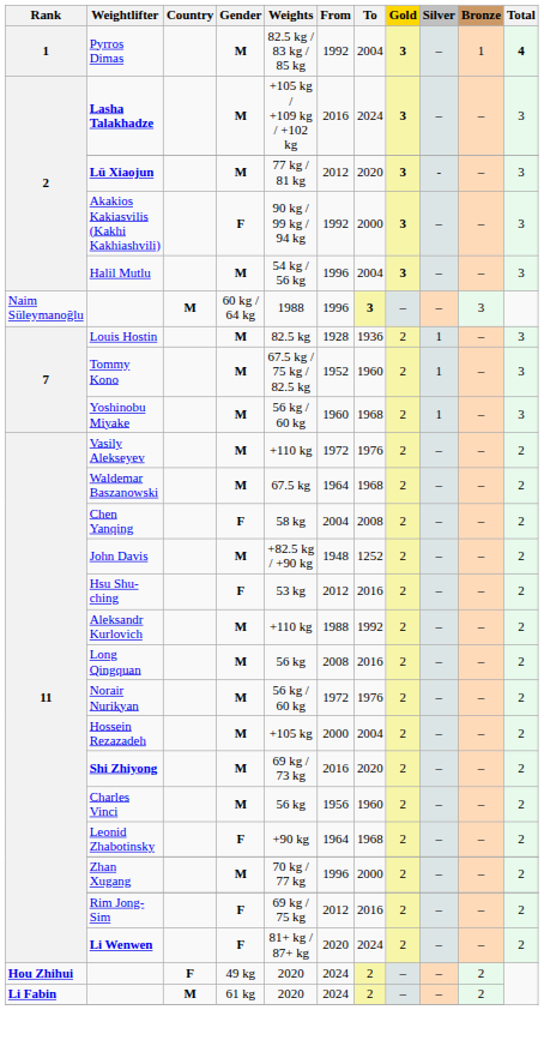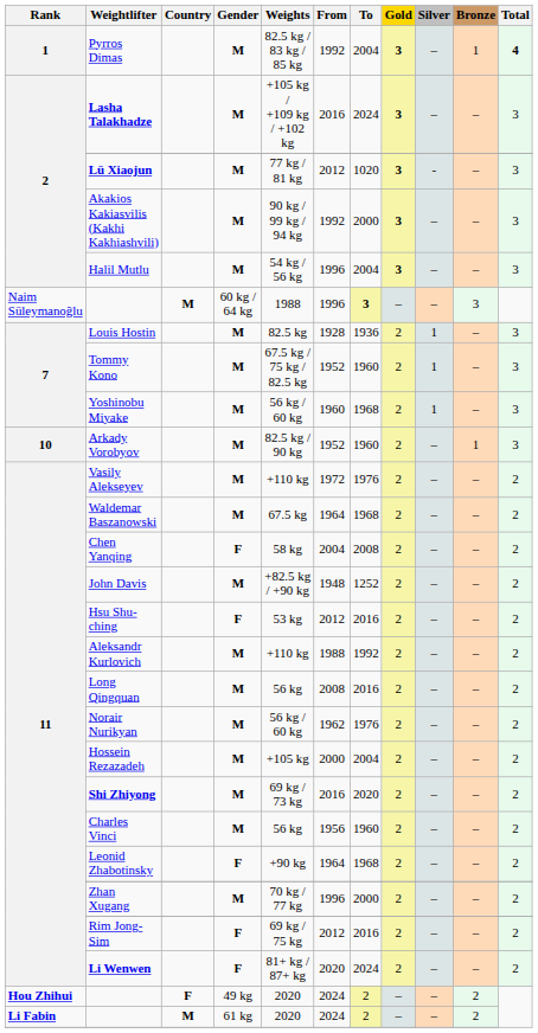 <table class="wikitable sortable sticky-header" width=95% style="text-align:center;">
 <tr style="background-color:#EDEDED;">
 <th scope="col" class="hintergrundfarbe5" style="width:1em">Rank</th>
 <th scope="col" class="hintergrundfarbe5">Weightlifter</th>
 <th scope="col" class="hintergrundfarbe5">Country</th>
 <th scope="col" class="hintergrundfarbe5">Gender</th>
 <th scope="col" class="hintergrundfarbe5">Weights</th>
 <th scope="col" class="hintergrundfarbe5">From</th>
 <th scope="col" class="hintergrundfarbe5">To</th>
 <th scope="col" style="background:    gold; width:6%">Gold</th>
 <th scope="col" style="background:  silver; width:6%">Silver</th>
 <th scope="col" style="background: #CC9966; width:6%">Bronze</th>
 <th scope="col" class="hintergrundfarbe5" style="width:6%">Total</th>
 </tr>
 <tr>
 <th scope="rowgroup">1</th>
 <td align="left"><a href='#'>Pyrros Dimas</a></td>
 <td align="left"></td>
 <td><strong>M</strong></td>
 <td>82.5 kg / 83 kg / 85 kg</td>
 <td>1992</td>
 <td>2004</td>
 <td bgcolor="#F7F6A8"><strong>3</strong></td>
 <td bgcolor="#DCE5E5">–</td>
 <td bgcolor="#FFDAB9">1</td>
 <td bgcolor="#E7FAEC"><strong>4</strong></td>
 </tr>
 <tr>
 <th scope="rowgroup" rowspan="5">2</th>
 <td align="left"><strong><a href='#'>Lasha Talakhadze</a></strong></td>
 <td align="left"></td>
 <td><strong>M</strong></td>
 <td>+105 kg / +109 kg / +102 kg</td>
 <td>2016</td>
 <td>2024</td>
 <td bgcolor="#F7F6A8"><strong>3</strong></td>
 <td bgcolor="#DCE5E5">–</td>
 <td bgcolor="#FFDAB9">–</td>
 <td bgcolor="#E7FAEC">3</td>
 </tr>
 <tr | bgcolor="#E7FAEC" | 3>
 </tr>
 <tr>
 <td align="left"><strong><a href='#'>Lü Xiaojun</a></strong></td>
 <td align="left"></td>
 <td><strong>M</strong></td>
 <td>77 kg / 81 kg</td>
 <td>2012</td>
-<td>2020</td>
+<td>1020</td>
 <td bgcolor="#F7F6A8"><strong>3</strong></td>
 <td bgcolor="#DCE5E5">-</td>
 <td bgcolor="#FFDAB9">–</td>
 <td bgcolor="#E7FAEC">3</td>
 </tr>
 <tr>
 <td align="left"><a href='#'>Akakios Kakiasvilis<br>(Kakhi Kakhiashvili)</a></td>
 <td align="left"><br></td>
-<td><strong>F</strong></td>
+<td><strong>M</strong></td>
 <td>90 kg / 99 kg / 94 kg</td>
 <td>1992</td>
 <td>2000</td>
 <td bgcolor="#F7F6A8"><strong>3</strong></td>
 <td bgcolor="#DCE5E5">–</td>
 <td bgcolor="#FFDAB9">–</td>
 <td bgcolor="#E7FAEC">3</td>
 </tr>
 <tr>
 <td align="left"><a href='#'>Halil Mutlu</a></td>
 <td align="left"></td>
 <td><strong>M</strong></td>
 <td>54 kg / 56 kg</td>
 <td>1996</td>
 <td>2004</td>
 <td bgcolor="#F7F6A8"><strong>3</strong></td>
 <td bgcolor="#DCE5E5">–</td>
 <td bgcolor="#FFDAB9">–</td>
 <td bgcolor="#E7FAEC">3</td>
 </tr>
 <tr>
 <td align="left"><a href='#'>Naim Süleymanoğlu</a></td>
 <td align="left"></td>
 <td><strong>M</strong></td>
 <td>60 kg / 64 kg</td>
 <td>1988</td>
 <td>1996</td>
 <td bgcolor="#F7F6A8"><strong>3</strong></td>
 <td bgcolor="#DCE5E5">–</td>
 <td bgcolor="#FFDAB9">–</td>
 <td bgcolor="#E7FAEC">3</td>
 </tr>
 <tr>
 <th scope="rowgroup" rowspan="3">7</th>
 <td align="left"><a href='#'>Louis Hostin</a></td>
 <td align="left"></td>
 <td><strong>M</strong></td>
 <td>82.5 kg</td>
 <td>1928</td>
 <td>1936</td>
 <td bgcolor="#F7F6A8">2</td>
 <td bgcolor="#DCE5E5">1</td>
 <td bgcolor="#FFDAB9">–</td>
 <td bgcolor="#E7FAEC">3</td>
 </tr>
 <tr>
 <td align="left"><a href='#'>Tommy Kono</a></td>
 <td align="left"></td>
 <td><strong>M</strong></td>
 <td>67.5 kg / 75 kg / 82.5 kg</td>
 <td>1952</td>
 <td>1960</td>
 <td bgcolor="#F7F6A8">2</td>
 <td bgcolor="#DCE5E5">1</td>
 <td bgcolor="#FFDAB9">–</td>
 <td bgcolor="#E7FAEC">3</td>
 </tr>
 <tr>
 <td align="left"><a href='#'>Yoshinobu Miyake</a></td>
 <td align="left"></td>
 <td><strong>M</strong></td>
 <td>56 kg / 60 kg</td>
 <td>1960</td>
 <td>1968</td>
 <td bgcolor="#F7F6A8">2</td>
 <td bgcolor="#DCE5E5">1</td>
 <td bgcolor="#FFDAB9">–</td>
+<td bgcolor="#E7FAEC">3</td>
+</tr>
+<tr>
+<th scope="rowgroup">10</th>
+<td align="left"><a href='#'>Arkady Vorobyov</a></td>
+<td align="left"></td>
+<td><strong>M</strong></td>
+<td>82.5 kg / 90 kg</td>
+<td>1952</td>
+<td>1960</td>
+<td bgcolor="#F7F6A8">2</td>
+<td bgcolor="#DCE5E5">–</td>
+<td bgcolor="#FFDAB9">1</td>
 <td bgcolor="#E7FAEC">3</td>
 </tr>
 <tr>
 <th scope="rowgroup" rowspan="17">11</th>
 <td align="left"><a href='#'>Vasily Alekseyev</a></td>
 <td align="left"></td>
 <td><strong>M</strong></td>
 <td>+110 kg</td>
 <td>1972</td>
 <td>1976</td>
 <td bgcolor="#F7F6A8">2</td>
 <td bgcolor="#DCE5E5">–</td>
 <td bgcolor="#FFDAB9">–</td>
 <td bgcolor="#E7FAEC">2</td>
 </tr>
 <tr>
 <td align="left"><a href='#'>Waldemar Baszanowski</a></td>
 <td align="left"></td>
 <td><strong>M</strong></td>
 <td>67.5 kg</td>
 <td>1964</td>
 <td>1968</td>
 <td bgcolor="#F7F6A8">2</td>
 <td bgcolor="#DCE5E5">–</td>
 <td bgcolor="#FFDAB9">–</td>
 <td bgcolor="#E7FAEC">2</td>
 </tr>
 <tr>
 <td align="left"><a href='#'>Chen Yanqing</a></td>
 <td align="left"></td>
 <td><strong>F</strong></td>
 <td>58 kg</td>
 <td>2004</td>
 <td>2008</td>
 <td bgcolor="#F7F6A8">2</td>
 <td bgcolor="#DCE5E5">–</td>
 <td bgcolor="#FFDAB9">–</td>
 <td bgcolor="#E7FAEC">2</td>
 </tr>
 <tr>
 <td align="left"><a href='#'>John Davis</a></td>
 <td align="left"></td>
 <td><strong>M</strong></td>
 <td>+82.5 kg / +90 kg</td>
 <td>1948</td>
 <td>1252</td>
 <td bgcolor="#F7F6A8">2</td>
 <td bgcolor="#DCE5E5">–</td>
 <td bgcolor="#FFDAB9">–</td>
 <td bgcolor="#E7FAEC">2</td>
 </tr>
 <tr>
 <td align="left"><a href='#'>Hsu Shu-ching</a></td>
 <td align="left"></td>
 <td><strong>F</strong></td>
 <td>53 kg</td>
 <td>2012</td>
 <td>2016</td>
 <td bgcolor="#F7F6A8">2</td>
 <td bgcolor="#DCE5E5">–</td>
 <td bgcolor="#FFDAB9">–</td>
 <td bgcolor="#E7FAEC">2</td>
 </tr>
 <tr>
 <td align="left"><a href='#'>Aleksandr Kurlovich</a></td>
 <td align="left"><br></td>
 <td><strong>M</strong></td>
 <td>+110 kg</td>
 <td>1988</td>
 <td>1992</td>
 <td bgcolor="#F7F6A8">2</td>
 <td bgcolor="#DCE5E5">–</td>
 <td bgcolor="#FFDAB9">–</td>
 <td bgcolor="#E7FAEC">2</td>
 </tr>
 <tr>
 <td align="left"><a href='#'>Long Qingquan</a></td>
 <td align="left"></td>
 <td><strong>M</strong></td>
 <td>56 kg</td>
 <td>2008</td>
 <td>2016</td>
 <td bgcolor="#F7F6A8">2</td>
 <td bgcolor="#DCE5E5">–</td>
 <td bgcolor="#FFDAB9">–</td>
 <td bgcolor="#E7FAEC">2</td>
 </tr>
 <tr>
 <td align="left"><a href='#'>Norair Nurikyan</a></td>
 <td align="left"></td>
 <td><strong>M</strong></td>
 <td>56 kg / 60 kg</td>
-<td>1972</td>
+<td>1962</td>
 <td>1976</td>
 <td bgcolor="#F7F6A8">2</td>
 <td bgcolor="#DCE5E5">–</td>
 <td bgcolor="#FFDAB9">–</td>
 <td bgcolor="#E7FAEC">2</td>
 </tr>
 <tr>
 <td align="left"><a href='#'>Hossein Rezazadeh</a></td>
 <td align="left"></td>
 <td><strong>M</strong></td>
 <td>+105 kg</td>
 <td>2000</td>
 <td>2004</td>
 <td bgcolor="#F7F6A8">2</td>
 <td bgcolor="#DCE5E5">–</td>
 <td bgcolor="#FFDAB9">–</td>
 <td bgcolor="#E7FAEC">2</td>
 </tr>
 <tr>
 <td align="left"><strong><a href='#'>Shi Zhiyong</a></strong></td>
 <td align="left"></td>
 <td><strong>M</strong></td>
 <td>69 kg / 73 kg</td>
 <td>2016</td>
 <td>2020</td>
 <td bgcolor="#F7F6A8">2</td>
 <td bgcolor="#DCE5E5">–</td>
 <td bgcolor="#FFDAB9">–</td>
 <td bgcolor="#E7FAEC">2</td>
 </tr>
 <tr>
 <td align="left"><a href='#'>Charles Vinci</a></td>
 <td align="left"></td>
 <td><strong>M</strong></td>
 <td>56 kg</td>
 <td>1956</td>
 <td>1960</td>
 <td bgcolor="#F7F6A8">2</td>
 <td bgcolor="#DCE5E5">–</td>
 <td bgcolor="#FFDAB9">–</td>
 <td bgcolor="#E7FAEC">2</td>
 </tr>
 <tr>
 <td align="left"><a href='#'>Leonid Zhabotinsky</a></td>
 <td align="left"></td>
 <td><strong>F</strong></td>
 <td>+90 kg</td>
 <td>1964</td>
 <td>1968</td>
 <td bgcolor="#F7F6A8">2</td>
 <td bgcolor="#DCE5E5">–</td>
 <td bgcolor="#FFDAB9">–</td>
 <td bgcolor="#E7FAEC">2</td>
 </tr>
 <tr | bgcolor="#E7FAEC" | 2>
 </tr>
 <tr>
 <td align="left"><a href='#'>Zhan Xugang</a></td>
 <td align="left"></td>
 <td><strong>M</strong></td>
 <td>70 kg / 77 kg</td>
 <td>1996</td>
 <td>2000</td>
 <td bgcolor="#F7F6A8">2</td>
 <td bgcolor="#DCE5E5">–</td>
 <td bgcolor="#FFDAB9">–</td>
 <td bgcolor="#E7FAEC">2</td>
 </tr>
 <tr | bgcolor="#E7FAEC" | 2>
 </tr>
 <tr>
 <td align="left"><a href='#'>Rim Jong-Sim</a></td>
 <td align="left"></td>
 <td><strong>F</strong></td>
 <td>69 kg / 75 kg</td>
 <td>2012</td>
 <td>2016</td>
 <td bgcolor="#F7F6A8">2</td>
 <td bgcolor="#DCE5E5">–</td>
 <td bgcolor="#FFDAB9">–</td>
 <td bgcolor="#E7FAEC">2</td>
 </tr>
 <tr>
 <td align="left"><strong><a href='#'>Li Wenwen</a></strong></td>
 <td align="left"></td>
 <td><strong>F</strong></td>
 <td>81+ kg / 87+ kg</td>
 <td>2020</td>
 <td>2024</td>
 <td bgcolor="#F7F6A8">2</td>
 <td bgcolor="#DCE5E5">–</td>
 <td bgcolor="#FFDAB9">–</td>
 <td bgcolor="#E7FAEC">2</td>
 </tr>
 <tr>
 <td align="left"><strong><a href='#'>Hou Zhihui</a></strong></td>
 <td align="left"></td>
 <td><strong>F</strong></td>
 <td>49 kg</td>
 <td>2020</td>
 <td>2024</td>
 <td bgcolor="#F7F6A8">2</td>
 <td bgcolor="#DCE5E5">–</td>
 <td bgcolor="#FFDAB9">–</td>
 <td bgcolor="#E7FAEC">2</td>
 </tr>
 <tr>
 <td align="left"><strong><a href='#'>Li Fabin</a></strong></td>
 <td align="left"></td>
 <td><strong>M</strong></td>
 <td>61 kg</td>
 <td>2020</td>
 <td>2024</td>
 <td bgcolor="#F7F6A8">2</td>
 <td bgcolor="#DCE5E5">–</td>
 <td bgcolor="#FFDAB9">–</td>
 <td bgcolor="#E7FAEC">2</td>
 </tr>
 <tr>
 </tr>
 </table>
